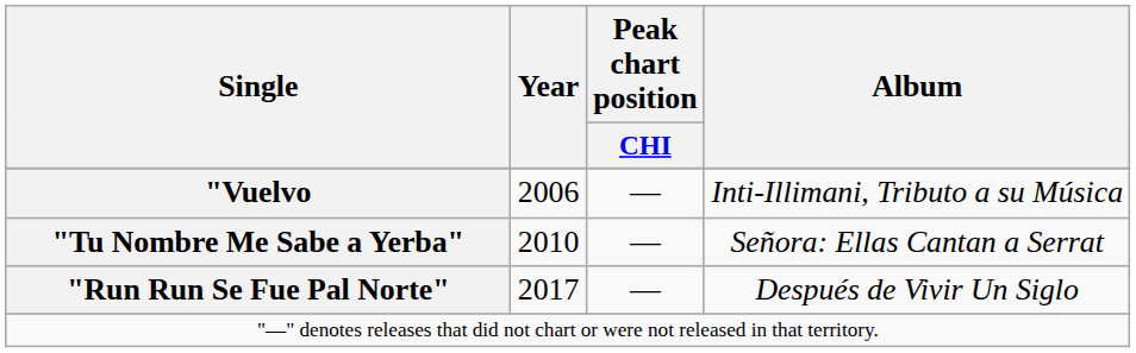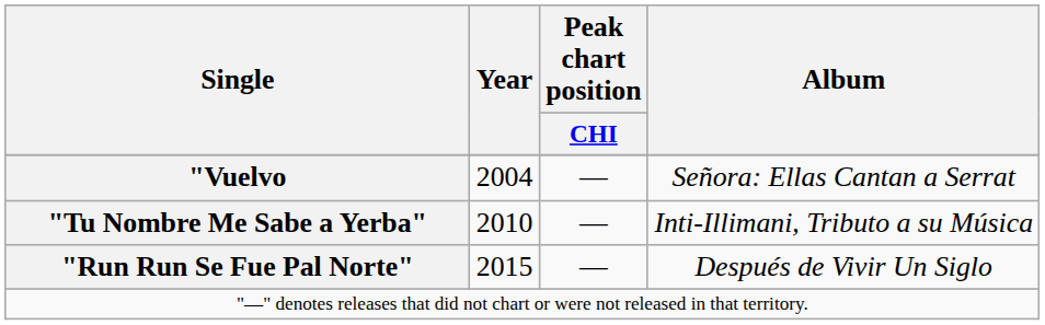 <table class="wikitable plainrowheaders" style="text-align:center;" border="1">
 <tr>
 <th scope="col" rowspan="2" style="width:16em;">Single</th>
 <th scope="col" rowspan="2">Year</th>
 <th scope="col" colspan="1">Peak chart position</th>
 <th scope="col" rowspan="2">Album</th>
 </tr>
 <tr>
 <th scope="col" style="width:3em;font-size:90%;"><a href='#'>CHI</a><br></th>
 </tr>
 <tr>
 </tr>
 <tr>
 <th scope="row">"Vuelvo</th>
-<td rowspan=1>2006</td>
+<td rowspan=1>2004</td>
 <td>—</td>
-<td rowspan="1"><em>Inti-Illimani, Tributo a su Música</em></td>
+<td rowspan="1"><em>Señora: Ellas Cantan a Serrat</em></td>
 </tr>
 <tr>
 <th scope="row">"Tu Nombre Me Sabe a Yerba"</th>
 <td rowspan=1>2010</td>
 <td>—</td>
-<td rowspan="1"><em>Señora: Ellas Cantan a Serrat</em></td>
+<td rowspan="1"><em>Inti-Illimani, Tributo a su Música</em></td>
 </tr>
 <tr>
 <th scope="row">"Run Run Se Fue Pal Norte"</th>
-<td rowspan=1>2017</td>
+<td rowspan=1>2015</td>
 <td>—</td>
 <td rowspan="1"><em>Después de Vivir Un Siglo</em></td>
 </tr>
 <tr>
 <td align="center" colspan="13" style="font-size:8pt">"—" denotes releases that did not chart or were not released in that territory.</td>
 </tr>
 </table>
